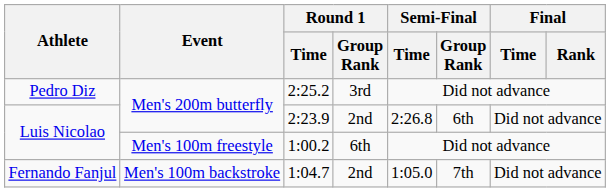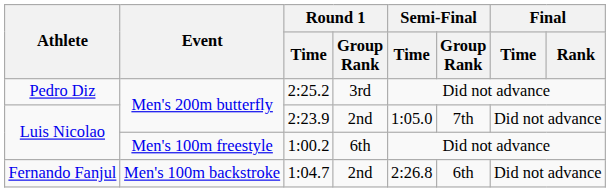 <table class=wikitable style="font-size:90%">
 <tr>
 <th rowspan="2">Athlete</th>
 <th rowspan="2">Event</th>
 <th colspan="2">Round 1</th>
 <th colspan="2">Semi-Final</th>
 <th colspan="2">Final</th>
 </tr>
 <tr>
 <th>Time</th>
 <th>Group<br>Rank</th>
 <th>Time</th>
 <th>Group<br>Rank</th>
 <th>Time</th>
 <th>Rank</th>
 </tr>
 <tr>
 <td align=center><a href='#'>Pedro Diz</a></td>
 <td rowspan=2 align=center><a href='#'>Men's 200m butterfly</a></td>
 <td align=center>2:25.2</td>
 <td align=center>3rd</td>
 <td colspan=4 align=center>Did not advance</td>
 </tr>
 <tr>
 <td rowspan=2 align=center><a href='#'>Luis Nicolao</a></td>
 <td align=center>2:23.9</td>
 <td align=center>2nd</td>
-<td align=center>2:26.8</td>
-<td align=center>6th</td>
+<td align=center>1:05.0</td>
+<td align=center>7th</td>
 <td colspan=2 align=center>Did not advance</td>
 </tr>
 <tr>
 <td align=center><a href='#'>Men's 100m freestyle</a></td>
 <td align=center>1:00.2</td>
 <td align=center>6th</td>
 <td colspan=4 align=center>Did not advance</td>
 </tr>
 <tr>
 <td align=center><a href='#'>Fernando Fanjul</a></td>
 <td align=center><a href='#'>Men's 100m backstroke</a></td>
 <td align=center>1:04.7</td>
 <td align=center>2nd</td>
-<td align=center>1:05.0</td>
-<td align=center>7th</td>
+<td align=center>2:26.8</td>
+<td align=center>6th</td>
 <td colspan=2 align=center>Did not advance</td>
 </tr>
 </table>
